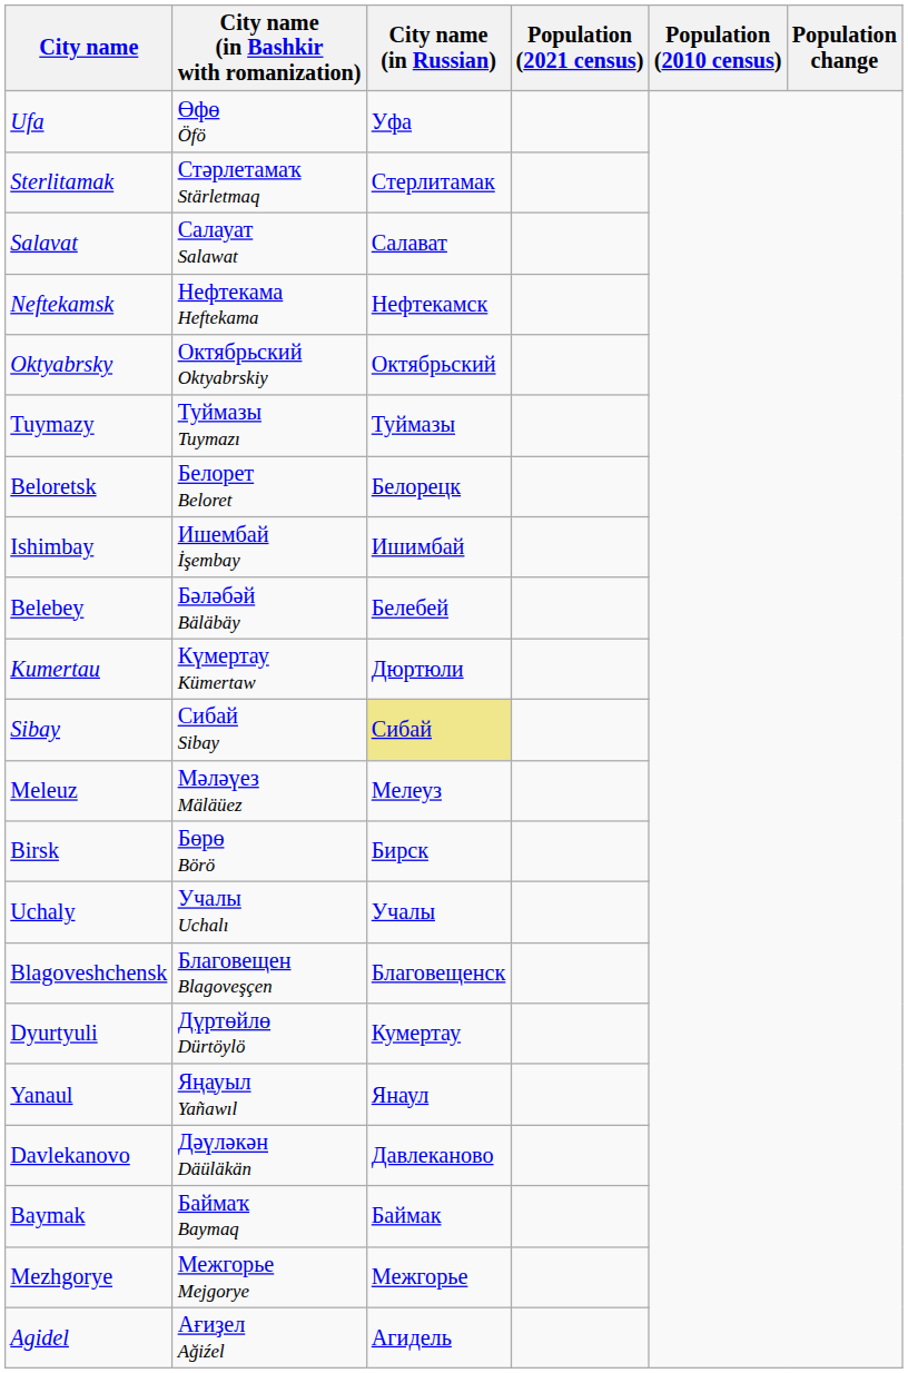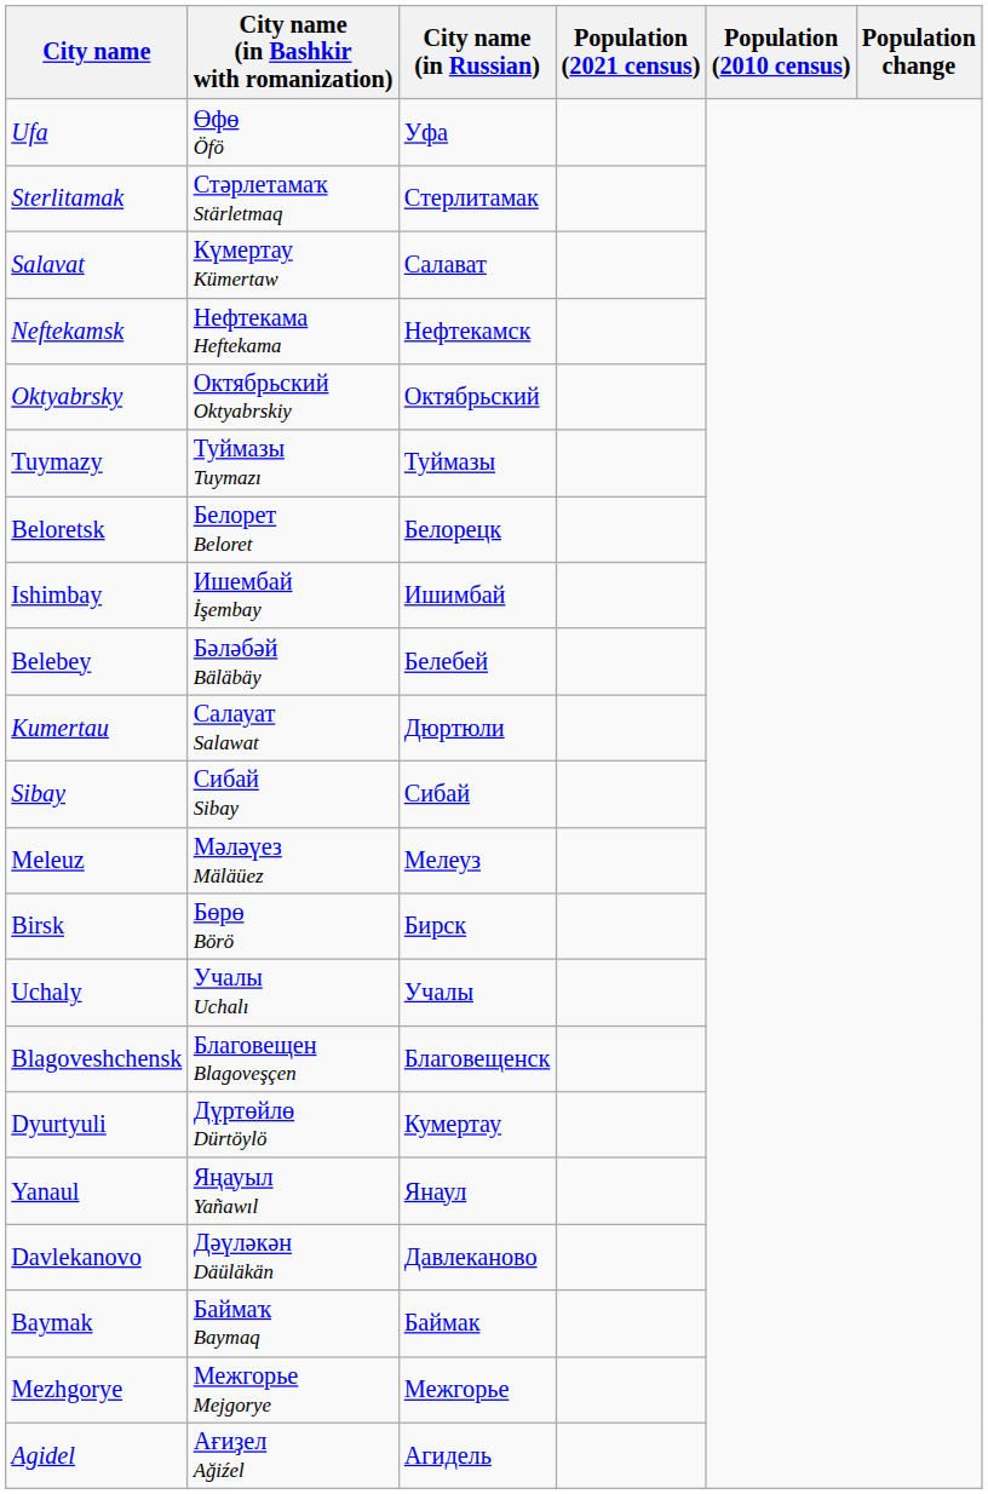 <table class="wikitable sortable">
 <tr id="Table of cities">
 <th><a href='#'>City name</a></th>
 <th>City name<br>(in <a href='#'>Bashkir</a> <br>with romanization)</th>
 <th>City name<br>(in <a href='#'>Russian</a>)</th>
 <th>Population<br>(<a href='#'>2021 census</a>)</th>
 <th>Population<br>(<a href='#'>2010 census</a>)</th>
 <th>Population<br>change</th>
 </tr>
 <tr>
 <td><em><a href='#'>Ufa</a></em></td>
 <td><a href='#'>Өфө</a><br><small><em>Öfö</em></small></td>
 <td><a href='#'>Уфа</a></td>
 <td></td>
 </tr>
 <tr>
 <td><em><a href='#'>Sterlitamak</a></em></td>
 <td><a href='#'>Стәрлетамаҡ</a><br><small><em>Stärletmaq</em></small></td>
 <td><a href='#'>Стерлитамак</a></td>
 <td></td>
 </tr>
 <tr>
 <td><em><a href='#'>Salavat</a></em></td>
-<td><a href='#'>Салауат</a><br><small><em>Salawat</em></small></td>
+<td><a href='#'>Күмертау</a><br><small><em>Kümertaw</em></small></td>
 <td><a href='#'>Салават</a></td>
 <td></td>
 </tr>
 <tr>
 <td><em><a href='#'>Neftekamsk</a></em></td>
 <td><a href='#'>Нефтекама</a><br><small><em>Heftekama</em></small></td>
 <td><a href='#'>Нефтекамск</a></td>
 <td></td>
 </tr>
 <tr>
 <td><em><a href='#'>Oktyabrsky</a></em></td>
 <td><a href='#'>Октябрьский</a><br><small><em>Oktyabrskiy</em></small></td>
 <td><a href='#'>Октябрьский</a></td>
 <td></td>
 </tr>
 <tr>
 <td><a href='#'>Tuymazy</a></td>
 <td><a href='#'>Туймазы</a><br><small><em>Tuymazı</em></small></td>
 <td><a href='#'>Туймазы</a></td>
 <td></td>
 </tr>
 <tr>
 <td><a href='#'>Beloretsk</a></td>
 <td><a href='#'>Белорет</a><br><small><em>Beloret</em></small></td>
 <td><a href='#'>Белорецк</a></td>
 <td></td>
 </tr>
 <tr>
 <td><a href='#'>Ishimbay</a></td>
 <td><a href='#'>Ишембай</a><br><small><em>İşembay</em></small></td>
 <td><a href='#'>Ишимбай</a></td>
 <td></td>
 </tr>
 <tr>
 <td><a href='#'>Belebey</a></td>
 <td><a href='#'>Бәләбәй</a><br><small><em>Bäläbäy</em></small></td>
 <td><a href='#'>Белебей</a></td>
 <td></td>
 </tr>
 <tr>
 <td><em><a href='#'>Kumertau</a></em></td>
-<td><a href='#'>Күмертау</a><br><small><em>Kümertaw</em></small></td>
+<td><a href='#'>Салауат</a><br><small><em>Salawat</em></small></td>
 <td><a href='#'>Дюртюли</a></td>
 <td></td>
 </tr>
 <tr>
 <td><em><a href='#'>Sibay</a></em></td>
 <td><a href='#'>Сибай</a><br><small><em>Sibay</em></small></td>
-<td style="background: khaki;"><a href='#'>Сибай</a></td>
+<td><a href='#'>Сибай</a></td>
 <td></td>
 </tr>
 <tr>
 <td><a href='#'>Meleuz</a></td>
 <td><a href='#'>Мәләүез</a><br><small><em>Mäläüez</em></small></td>
 <td><a href='#'>Мелеуз</a></td>
 <td></td>
 </tr>
 <tr>
 <td><a href='#'>Birsk</a></td>
 <td><a href='#'>Бөрө</a><br><small><em>Börö</em></small></td>
 <td><a href='#'>Бирск</a></td>
 <td></td>
 </tr>
 <tr>
 <td><a href='#'>Uchaly</a></td>
 <td><a href='#'>Учалы</a><br><small><em>Uchalı</em></small></td>
 <td><a href='#'>Учалы</a></td>
 <td></td>
 </tr>
 <tr>
 <td><a href='#'>Blagoveshchensk</a></td>
 <td><a href='#'>Благовещен</a><br><small><em>Blagoveşçen</em></small></td>
 <td><a href='#'>Благовещенск</a></td>
 <td></td>
 </tr>
 <tr>
 <td><a href='#'>Dyurtyuli</a></td>
 <td><a href='#'>Дүртөйлө</a><br><small><em>Dürtöylö</em></small></td>
 <td><a href='#'>Кумертау</a></td>
 <td></td>
 </tr>
 <tr>
 <td><a href='#'>Yanaul</a></td>
 <td><a href='#'>Яңауыл</a><br><small><em>Yañawıl</em></small></td>
 <td><a href='#'>Янаул</a></td>
 <td></td>
 </tr>
 <tr>
 <td><a href='#'>Davlekanovo</a></td>
 <td><a href='#'>Дәүләкән</a><br><small><em>Däüläkän</em></small></td>
 <td><a href='#'>Давлеканово</a></td>
 <td></td>
 </tr>
 <tr>
 <td><a href='#'>Baymak</a></td>
 <td><a href='#'>Баймаҡ</a><br><small><em>Baymaq</em></small></td>
 <td><a href='#'>Баймак</a></td>
 <td></td>
 </tr>
 <tr>
 <td><a href='#'>Mezhgorye</a></td>
 <td><a href='#'>Межгорье</a><br><small><em>Mejgorye</em></small></td>
 <td><a href='#'>Межгорье</a></td>
 <td></td>
 </tr>
 <tr>
 <td><em><a href='#'>Agidel</a></em></td>
 <td><a href='#'>Ағиҙел</a><br><small><em>Ağiźel</em></small></td>
 <td><a href='#'>Агидель</a></td>
 <td></td>
 </tr>
 </table>
